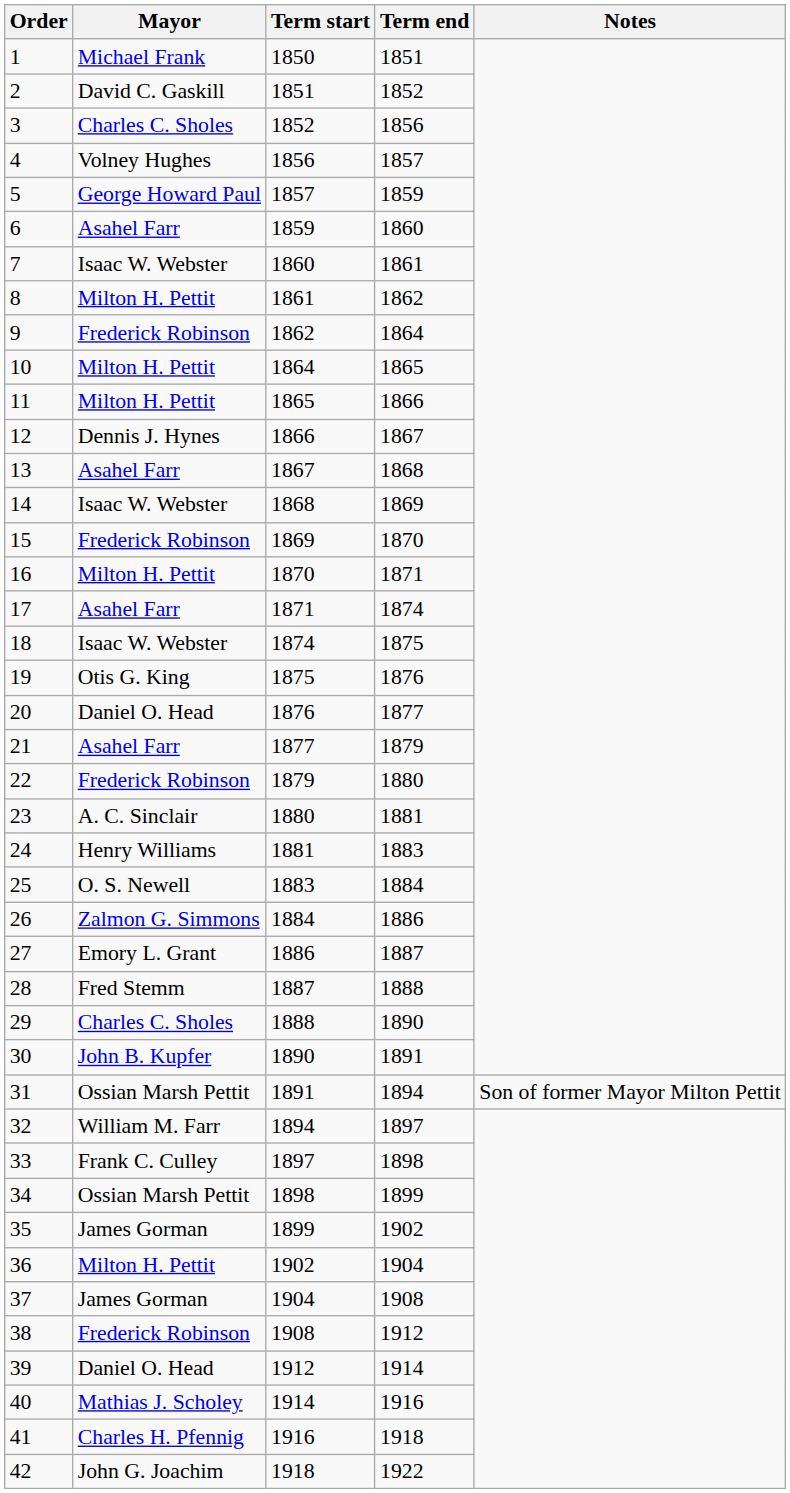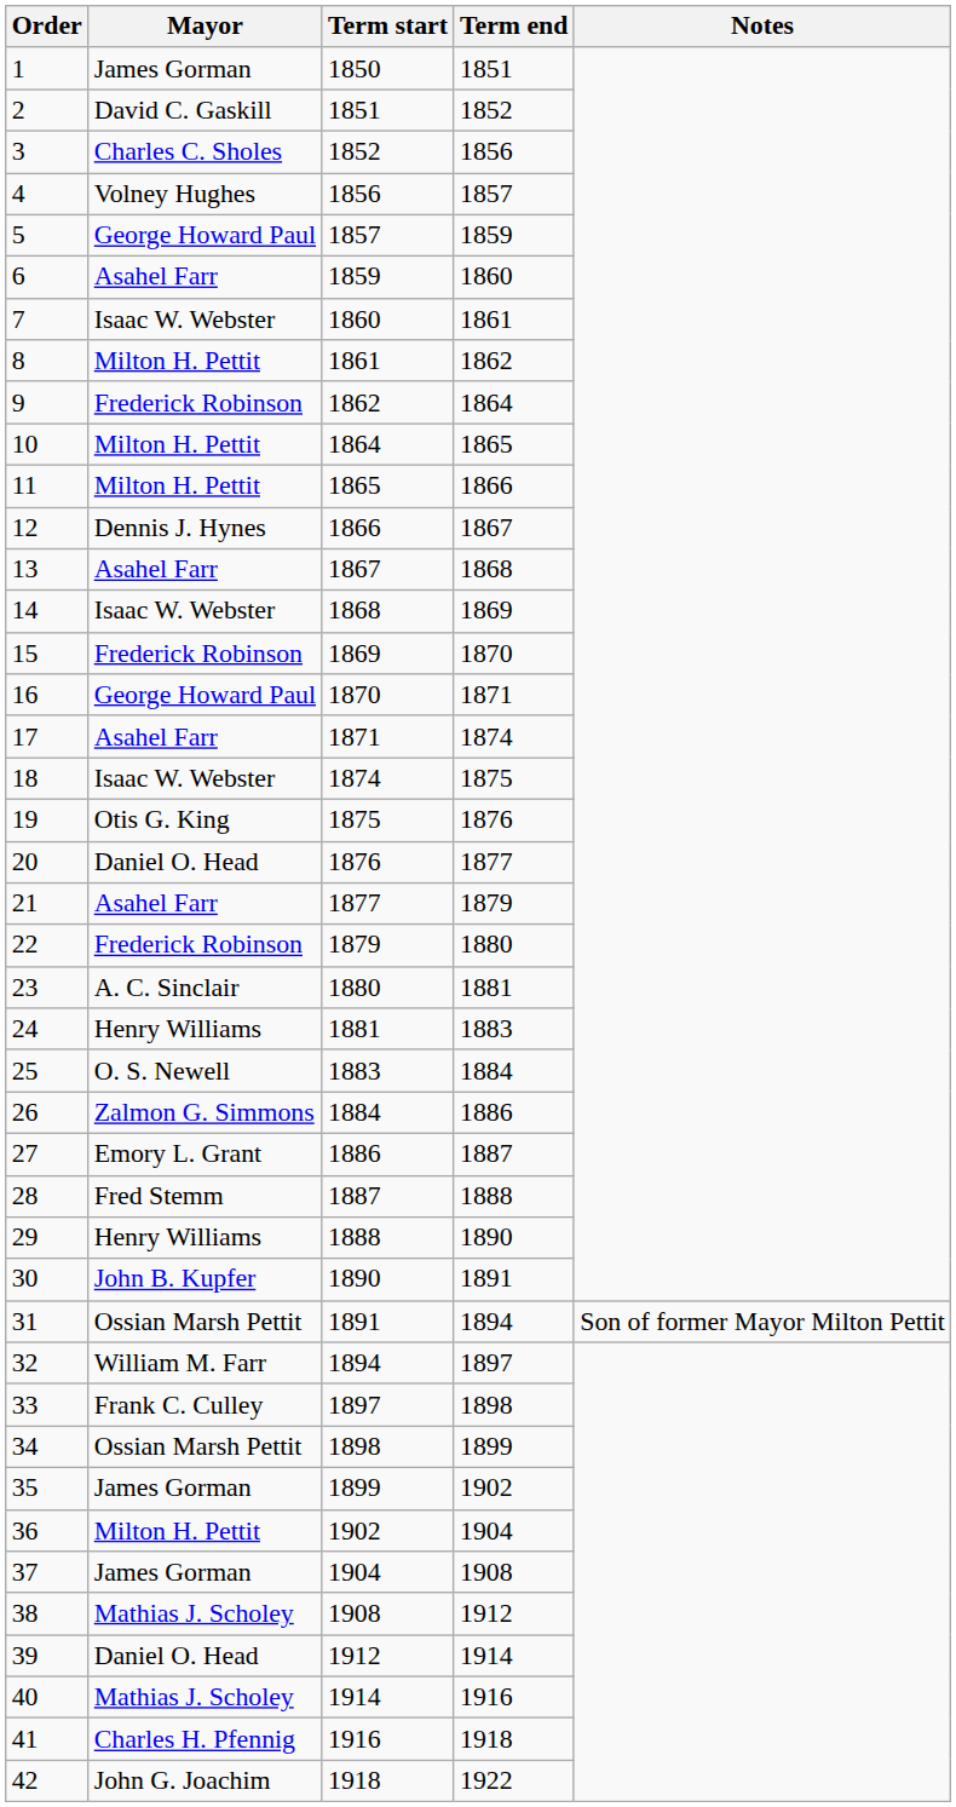 <table class="wikitable">
 <tr>
 <th>Order</th>
 <th>Mayor</th>
 <th>Term start</th>
 <th>Term end</th>
 <th>Notes</th>
 </tr>
 <tr>
 <td>1</td>
-<td><a href='#'>Michael Frank</a></td>
+<td>James Gorman</td>
 <td>1850</td>
 <td>1851</td>
 </tr>
 <tr>
 <td>2</td>
 <td>David C. Gaskill</td>
 <td>1851</td>
 <td>1852</td>
 </tr>
 <tr>
 <td>3</td>
 <td><a href='#'>Charles C. Sholes</a></td>
 <td>1852</td>
 <td>1856</td>
 </tr>
 <tr>
 <td>4</td>
 <td>Volney Hughes</td>
 <td>1856</td>
 <td>1857</td>
 </tr>
 <tr>
 <td>5</td>
 <td><a href='#'>George Howard Paul</a></td>
 <td>1857</td>
 <td>1859</td>
 </tr>
 <tr>
 <td>6</td>
 <td><a href='#'>Asahel Farr</a></td>
 <td>1859</td>
 <td>1860</td>
 </tr>
 <tr>
 <td>7</td>
 <td>Isaac W. Webster</td>
 <td>1860</td>
 <td>1861</td>
 </tr>
 <tr>
 <td>8</td>
 <td><a href='#'>Milton H. Pettit</a></td>
 <td>1861</td>
 <td>1862</td>
 </tr>
 <tr>
 <td>9</td>
 <td><a href='#'>Frederick Robinson</a></td>
 <td>1862</td>
 <td>1864</td>
 </tr>
 <tr>
 <td>10</td>
 <td><a href='#'>Milton H. Pettit</a></td>
 <td>1864</td>
 <td>1865</td>
 </tr>
 <tr>
 <td>11</td>
 <td><a href='#'>Milton H. Pettit</a></td>
 <td>1865</td>
 <td>1866</td>
 </tr>
 <tr>
 <td>12</td>
 <td>Dennis J. Hynes</td>
 <td>1866</td>
 <td>1867</td>
 </tr>
 <tr>
 <td>13</td>
 <td><a href='#'>Asahel Farr</a></td>
 <td>1867</td>
 <td>1868</td>
 </tr>
 <tr>
 <td>14</td>
 <td>Isaac W. Webster</td>
 <td>1868</td>
 <td>1869</td>
 </tr>
 <tr>
 <td>15</td>
 <td><a href='#'>Frederick Robinson</a></td>
 <td>1869</td>
 <td>1870</td>
 </tr>
 <tr>
 <td>16</td>
-<td><a href='#'>Milton H. Pettit</a></td>
+<td><a href='#'>George Howard Paul</a></td>
 <td>1870</td>
 <td>1871</td>
 </tr>
 <tr>
 <td>17</td>
 <td><a href='#'>Asahel Farr</a></td>
 <td>1871</td>
 <td>1874</td>
 </tr>
 <tr>
 <td>18</td>
 <td>Isaac W. Webster</td>
 <td>1874</td>
 <td>1875</td>
 </tr>
 <tr>
 <td>19</td>
 <td>Otis G. King</td>
 <td>1875</td>
 <td>1876</td>
 </tr>
 <tr>
 <td>20</td>
 <td>Daniel O. Head</td>
 <td>1876</td>
 <td>1877</td>
 </tr>
 <tr>
 <td>21</td>
 <td><a href='#'>Asahel Farr</a></td>
 <td>1877</td>
 <td>1879</td>
 </tr>
 <tr>
 <td>22</td>
 <td><a href='#'>Frederick Robinson</a></td>
 <td>1879</td>
 <td>1880</td>
 </tr>
 <tr>
 <td>23</td>
 <td>A. C. Sinclair</td>
 <td>1880</td>
 <td>1881</td>
 </tr>
 <tr>
 <td>24</td>
 <td>Henry Williams</td>
 <td>1881</td>
 <td>1883</td>
 </tr>
 <tr>
 <td>25</td>
 <td>O. S. Newell</td>
 <td>1883</td>
 <td>1884</td>
 </tr>
 <tr>
 <td>26</td>
 <td><a href='#'>Zalmon G. Simmons</a></td>
 <td>1884</td>
 <td>1886</td>
 </tr>
 <tr>
 <td>27</td>
 <td>Emory L. Grant</td>
 <td>1886</td>
 <td>1887</td>
 </tr>
 <tr>
 <td>28</td>
 <td>Fred Stemm</td>
 <td>1887</td>
 <td>1888</td>
 </tr>
 <tr>
 <td>29</td>
-<td><a href='#'>Charles C. Sholes</a></td>
+<td>Henry Williams</td>
 <td>1888</td>
 <td>1890</td>
 </tr>
 <tr>
 <td>30</td>
 <td><a href='#'>John B. Kupfer</a></td>
 <td>1890</td>
 <td>1891</td>
 </tr>
 <tr>
 <td>31</td>
 <td>Ossian Marsh Pettit</td>
 <td>1891</td>
 <td>1894</td>
 <td>Son of former Mayor Milton Pettit</td>
 </tr>
 <tr>
 <td>32</td>
 <td>William M. Farr</td>
 <td>1894</td>
 <td>1897</td>
 </tr>
 <tr>
 <td>33</td>
 <td>Frank C. Culley</td>
 <td>1897</td>
 <td>1898</td>
 </tr>
 <tr>
 <td>34</td>
 <td>Ossian Marsh Pettit</td>
 <td>1898</td>
 <td>1899</td>
 </tr>
 <tr>
 <td>35</td>
 <td>James Gorman</td>
 <td>1899</td>
 <td>1902</td>
 </tr>
 <tr>
 <td>36</td>
 <td><a href='#'>Milton H. Pettit</a></td>
 <td>1902</td>
 <td>1904</td>
 </tr>
 <tr>
 <td>37</td>
 <td>James Gorman</td>
 <td>1904</td>
 <td>1908</td>
 </tr>
 <tr>
 <td>38</td>
-<td><a href='#'>Frederick Robinson</a></td>
+<td><a href='#'>Mathias J. Scholey</a></td>
 <td>1908</td>
 <td>1912</td>
 </tr>
 <tr>
 <td>39</td>
 <td>Daniel O. Head</td>
 <td>1912</td>
 <td>1914</td>
 </tr>
 <tr>
 <td>40</td>
 <td><a href='#'>Mathias J. Scholey</a></td>
 <td>1914</td>
 <td>1916</td>
 </tr>
 <tr>
 <td>41</td>
 <td><a href='#'>Charles H. Pfennig</a></td>
 <td>1916</td>
 <td>1918</td>
 </tr>
 <tr>
 <td>42</td>
 <td>John G. Joachim</td>
 <td>1918</td>
 <td>1922</td>
 </tr>
 </table>
